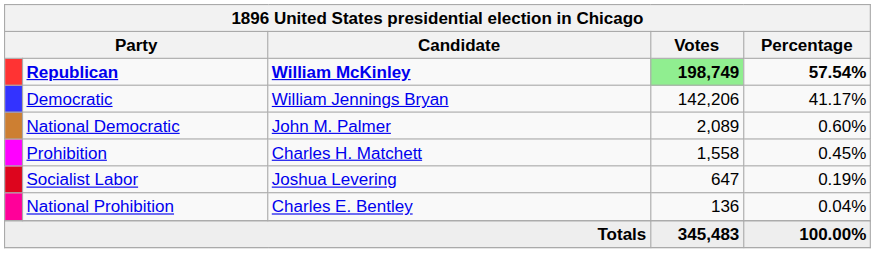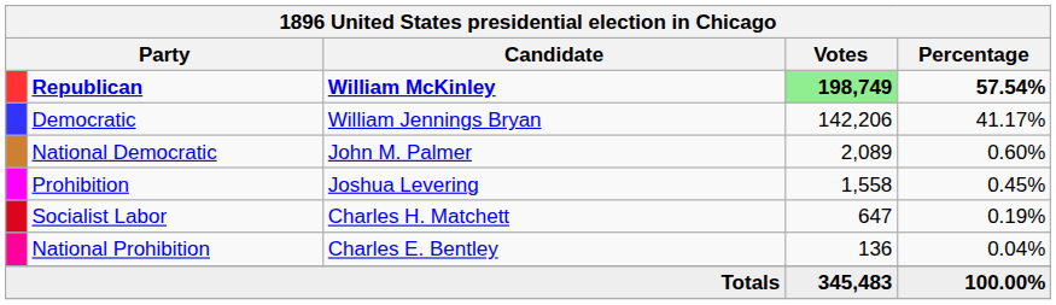 <table class="wikitable" style="font-size: 95%;">
 <tr>
 <th colspan="6">1896 United States presidential election in Chicago</th>
 </tr>
 <tr>
 <th colspan="2" style="width: 15em">Party</th>
 <th style="width: 22em">Candidate</th>
 <th style="width: 5em">Votes</th>
 <th style="width: 7em">Percentage</th>
 </tr>
 <tr>
 <th style="background-color:#FF3333; width: 3px"></th>
 <td style="width: 130px"><strong><a href='#'>Republican</a></strong></td>
 <td><strong><a href='#'>William McKinley</a></strong></td>
 <td align="right" style="background: lightgreen;"><strong>198,749</strong></td>
 <td align="right"><strong>57.54%</strong></td>
 </tr>
 <tr>
 <th style="background-color:#3333FF; width: 3px"></th>
 <td style="width: 130px"><a href='#'>Democratic</a></td>
 <td><a href='#'>William Jennings Bryan</a></td>
 <td align="right">142,206</td>
 <td align="right">41.17%</td>
 </tr>
 <tr>
 <th style="background-color:#CD7F32; width: 3px"></th>
 <td style="width: 130px"><a href='#'>National Democratic</a></td>
 <td><a href='#'>John M. Palmer</a></td>
 <td align="right">2,089</td>
 <td align="right">0.60%</td>
 </tr>
 <tr>
 <th style="background-color:#FF00FF; width: 3px"></th>
 <td style="width: 130px"><a href='#'>Prohibition</a></td>
-<td><a href='#'>Charles H. Matchett</a></td>
+<td><a href='#'>Joshua Levering</a></td>
 <td align="right">1,558</td>
 <td align="right">0.45%</td>
 </tr>
 <tr>
 <th style="background-color:#DD051D; width: 3px"></th>
 <td style="width: 130px"><a href='#'>Socialist Labor</a></td>
-<td><a href='#'>Joshua Levering</a></td>
+<td><a href='#'>Charles H. Matchett</a></td>
 <td align="right">647</td>
 <td align="right">0.19%</td>
 </tr>
 <tr>
 <th style="background-color:#f09; width: 3px"></th>
 <td style="width: 130px"><a href='#'>National Prohibition</a></td>
 <td><a href='#'>Charles E. Bentley</a></td>
 <td align="right">136</td>
 <td align="right">0.04%</td>
 </tr>
 <tr>
 </tr>
 <tr bgcolor="#EEEEEE">
 <td colspan="3" align="right"><strong>Totals</strong></td>
 <td align="right"><strong>345,483</strong></td>
 <td align="right"><strong>100.00%</strong></td>
 </tr>
 <tr bgcolor="#EEEEEE">
 </tr>
 </table>
